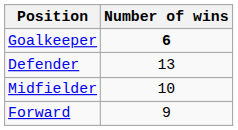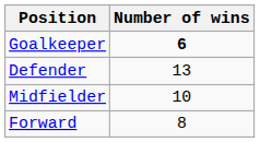 <table class=wikitable>
 <tr>
 <th>Position</th>
 <th>Number of wins</th>
 </tr>
 <tr>
 <td><a href='#'>Goalkeeper</a></td>
 <td style="text-align:center;"><strong>6</strong></td>
 </tr>
 <tr>
 <td><a href='#'>Defender</a></td>
 <td style="text-align:center;">13</td>
 </tr>
 <tr>
 <td><a href='#'>Midfielder</a></td>
 <td style="text-align:center;">10</td>
 </tr>
 <tr>
 <td><a href='#'>Forward</a></td>
-<td style="text-align:center;">9</td>
+<td style="text-align:center;">8</td>
 </tr>
 </table>
